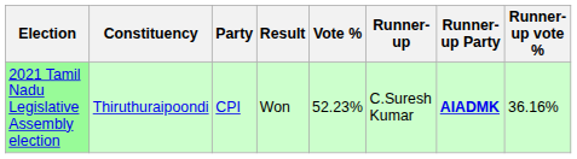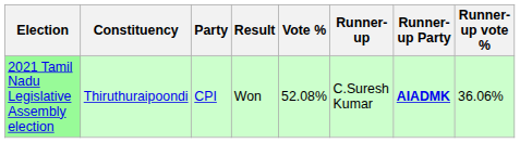 <table class="wikitable">
 <tr>
 <th>Election</th>
 <th>Constituency</th>
 <th>Party</th>
 <th>Result</th>
 <th>Vote %</th>
 <th>Runner-up</th>
 <th>Runner-up Party</th>
 <th>Runner-up vote %</th>
 </tr>
 <tr style="background:#cfc;">
 <td bgcolor="98FB98"><a href='#'>2021 Tamil Nadu Legislative Assembly election</a></td>
 <td><a href='#'>Thiruthuraipoondi</a></td>
 <td><a href='#'>CPI</a></td>
 <td>Won</td>
-<td>52.23%</td>
+<td>52.08%</td>
 <td>C.Suresh Kumar</td>
 <td><strong><a href='#'>AIADMK</a></strong></td>
-<td>36.16%</td>
+<td>36.06%</td>
 </tr>
 </table>
